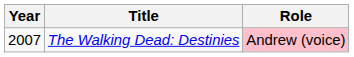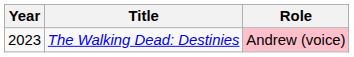 <table class="wikitable plainrowheaders sortable" style="margin-right: 0;">
 <tr>
 <th>Year</th>
 <th>Title</th>
 <th>Role</th>
 </tr>
 <tr>
-<td>2007</td>
+<td>2023</td>
 <td><em><a href='#'>The Walking Dead: Destinies</a></em></td>
 <td style="background: pink;">Andrew (voice)</td>
 </tr>
 </table>
